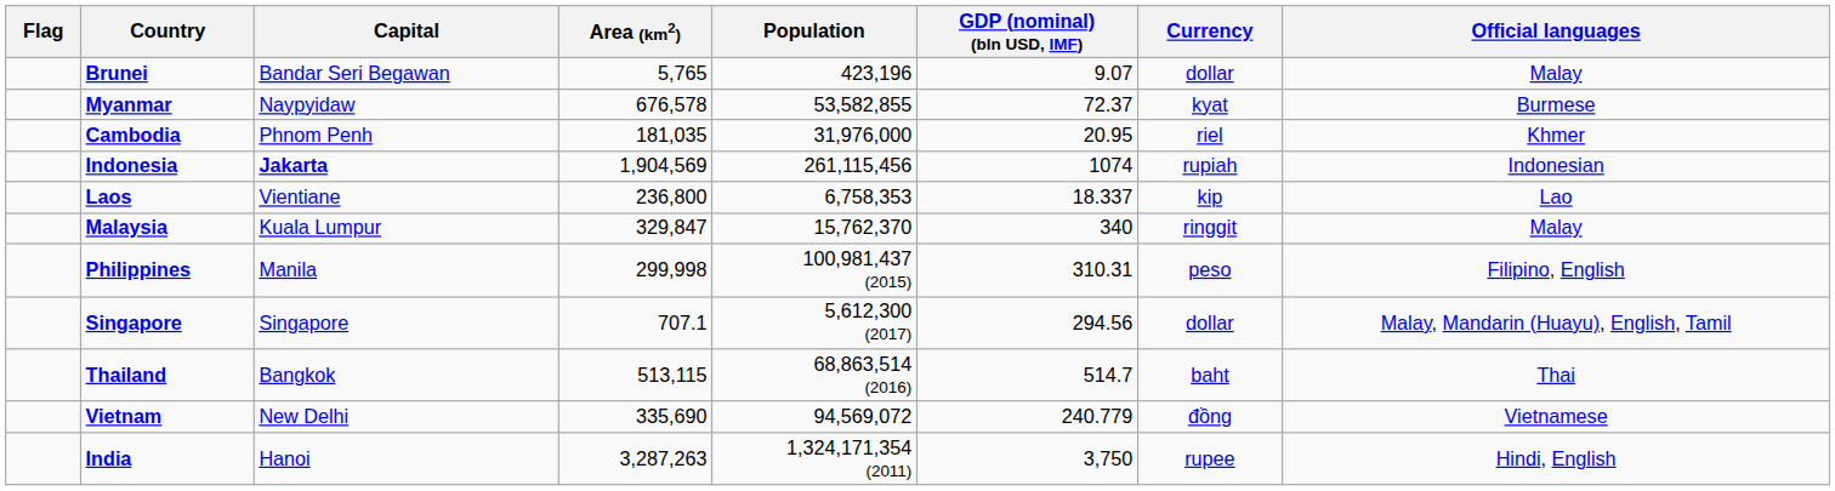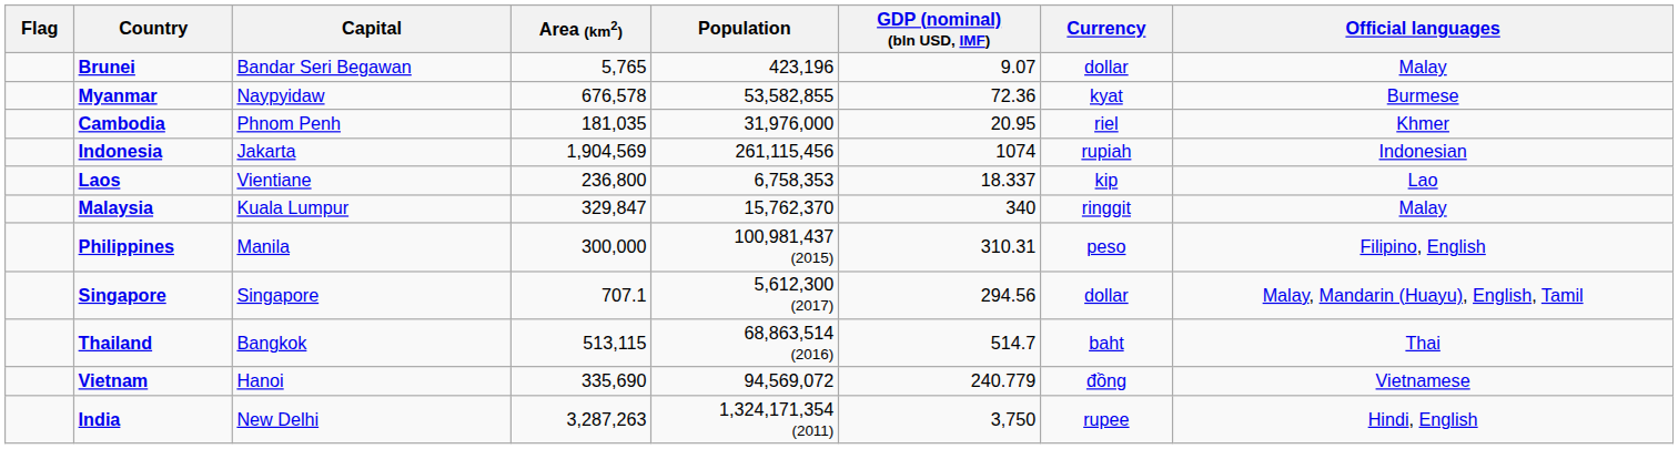 <table class="wikitable sortable" width="100%" style="font-size:85%;">
 <tr>
 <th>Flag</th>
 <th>Country</th>
 <th>Capital</th>
 <th>Area <small>(km<sup>2</sup>)</small></th>
 <th>Population</th>
 <th><a href='#'>GDP (nominal)</a><br><small>(bln USD, <a href='#'>IMF</a>)</small></th>
 <th><a href='#'>Currency</a></th>
 <th><a href='#'>Official languages</a></th>
 </tr>
 <tr>
 <td></td>
 <td><strong><a href='#'>Brunei</a></strong></td>
 <td><a href='#'>Bandar Seri Begawan</a></td>
 <td align=right>5,765</td>
 <td align=right>423,196</td>
 <td align=right>9.07</td>
 <td align=center><a href='#'>dollar</a></td>
 <td align=center><a href='#'>Malay</a></td>
 </tr>
 <tr>
 <td></td>
 <td><strong><a href='#'>Myanmar</a></strong></td>
 <td><a href='#'>Naypyidaw</a></td>
 <td align="right">676,578</td>
 <td align=right>53,582,855</td>
-<td align=right>72.37</td>
+<td align=right>72.36</td>
 <td align=center><a href='#'>kyat</a></td>
 <td align=center><a href='#'>Burmese</a></td>
 </tr>
 <tr>
 <td></td>
 <td><strong><a href='#'>Cambodia</a></strong></td>
 <td><a href='#'>Phnom Penh</a></td>
 <td align=right>181,035</td>
 <td align=right>31,976,000</td>
 <td align=right>20.95</td>
 <td align=center><a href='#'>riel</a></td>
 <td align=center><a href='#'>Khmer</a></td>
 </tr>
 <tr>
 <td></td>
 <td><strong><a href='#'>Indonesia</a></strong></td>
-<td><strong><a href='#'>Jakarta</a></strong></td>
+<td><a href='#'>Jakarta</a></td>
 <td align=right>1,904,569</td>
 <td align=right>261,115,456</td>
 <td align=right>1074</td>
 <td align=center><a href='#'>rupiah</a></td>
 <td align=center><a href='#'>Indonesian</a></td>
 </tr>
 <tr>
 <td></td>
 <td><strong><a href='#'>Laos</a></strong></td>
 <td><a href='#'>Vientiane</a></td>
 <td align=right>236,800</td>
 <td align=right>6,758,353</td>
 <td align=right>18.337</td>
 <td align=center><a href='#'>kip</a></td>
 <td align=center><a href='#'>Lao</a></td>
 </tr>
 <tr>
 <td></td>
 <td><strong><a href='#'>Malaysia</a></strong></td>
 <td><a href='#'>Kuala Lumpur</a></td>
 <td align=right>329,847</td>
 <td align=right>15,762,370</td>
 <td align=right>340</td>
 <td align=center><a href='#'>ringgit</a></td>
 <td align=center><a href='#'>Malay</a></td>
 </tr>
 <tr>
 <td></td>
 <td><strong><a href='#'>Philippines</a></strong></td>
 <td><a href='#'>Manila</a></td>
-<td align=right>299,998</td>
+<td align=right>300,000</td>
 <td align=right>100,981,437<br><small>(2015)</small></td>
 <td align=right>310.31</td>
 <td align=center><a href='#'>peso</a></td>
 <td align=center><a href='#'>Filipino</a>, <a href='#'>English</a></td>
 </tr>
 <tr>
 <td></td>
 <td><strong><a href='#'>Singapore</a></strong></td>
 <td><a href='#'>Singapore</a></td>
 <td align=right>707.1</td>
 <td align=right>5,612,300<br><small>(2017)</small></td>
 <td align=right>294.56</td>
 <td align=center><a href='#'>dollar</a></td>
 <td align=center><a href='#'>Malay</a>, <a href='#'>Mandarin (Huayu)</a>, <a href='#'>English</a>, <a href='#'>Tamil</a></td>
 </tr>
 <tr>
 <td></td>
 <td><strong><a href='#'>Thailand</a></strong></td>
 <td><a href='#'>Bangkok</a></td>
 <td align=right>513,115</td>
 <td align=right>68,863,514<br><small>(2016)</small></td>
 <td align=right>514.7</td>
 <td align=center><a href='#'>baht</a></td>
 <td align=center><a href='#'>Thai</a></td>
 </tr>
 <tr>
 <td></td>
 <td><strong><a href='#'>Vietnam</a></strong></td>
-<td><a href='#'>New Delhi</a></td>
+<td><a href='#'>Hanoi</a></td>
 <td align=right>335,690</td>
 <td align=right>94,569,072</td>
 <td align=right>240.779</td>
 <td align=center><a href='#'>đồng</a></td>
 <td align=center><a href='#'>Vietnamese</a></td>
 </tr>
 <tr>
 <td></td>
 <td><strong><a href='#'>India</a></strong></td>
-<td><a href='#'>Hanoi</a></td>
+<td><a href='#'>New Delhi</a></td>
 <td align=right>3,287,263</td>
 <td align=right>1,324,171,354<br><small>(2011)</small></td>
 <td align=right>3,750</td>
 <td align=center><a href='#'>rupee</a></td>
 <td align=center><a href='#'>Hindi</a>, <a href='#'>English</a></td>
 </tr>
 </table>
